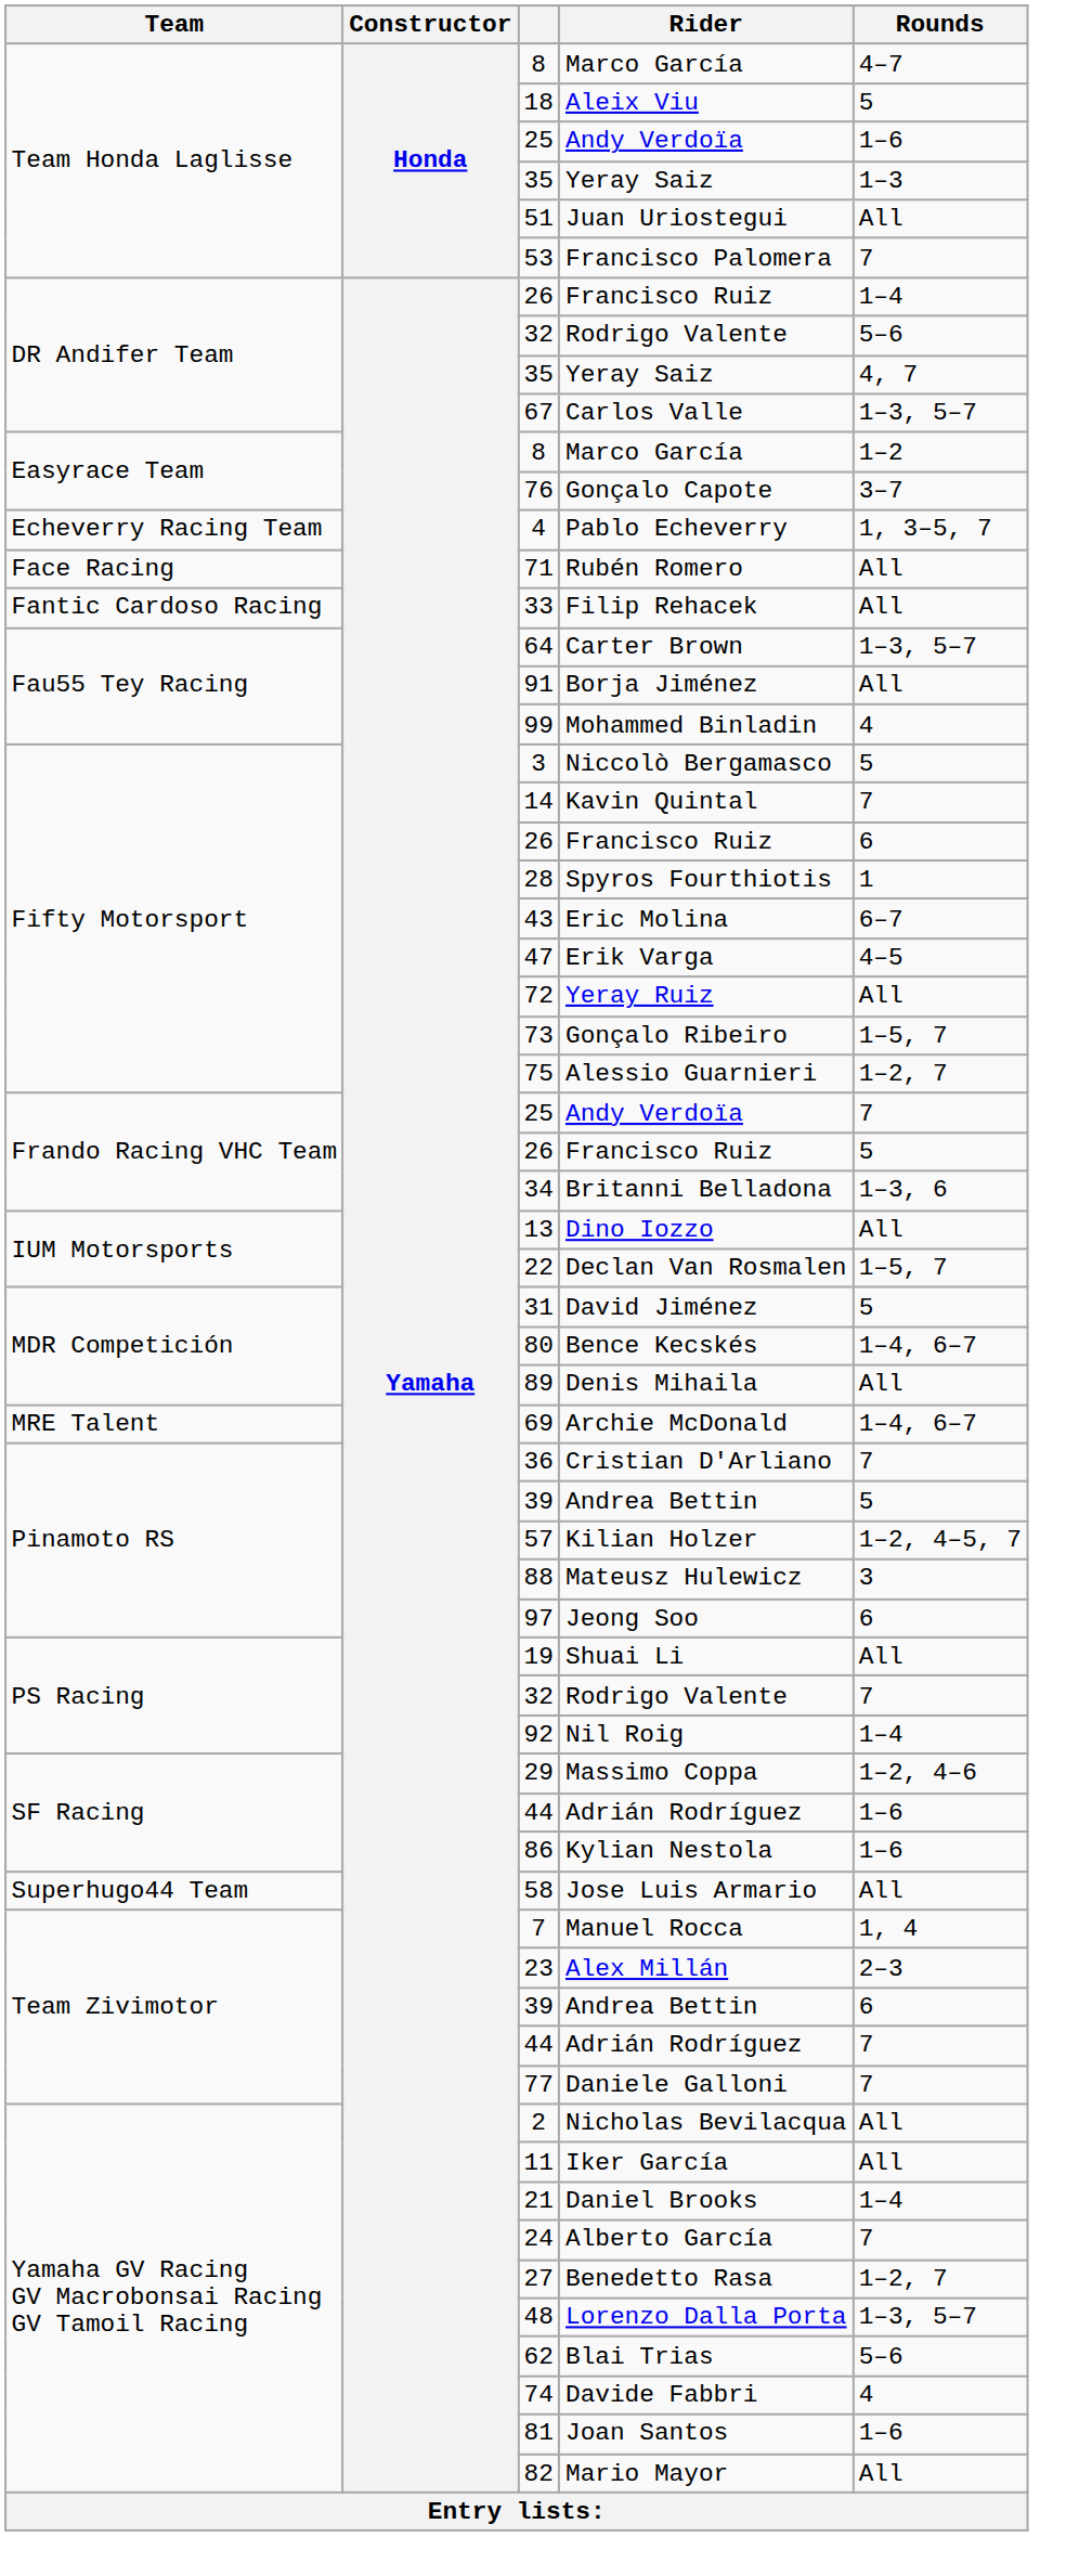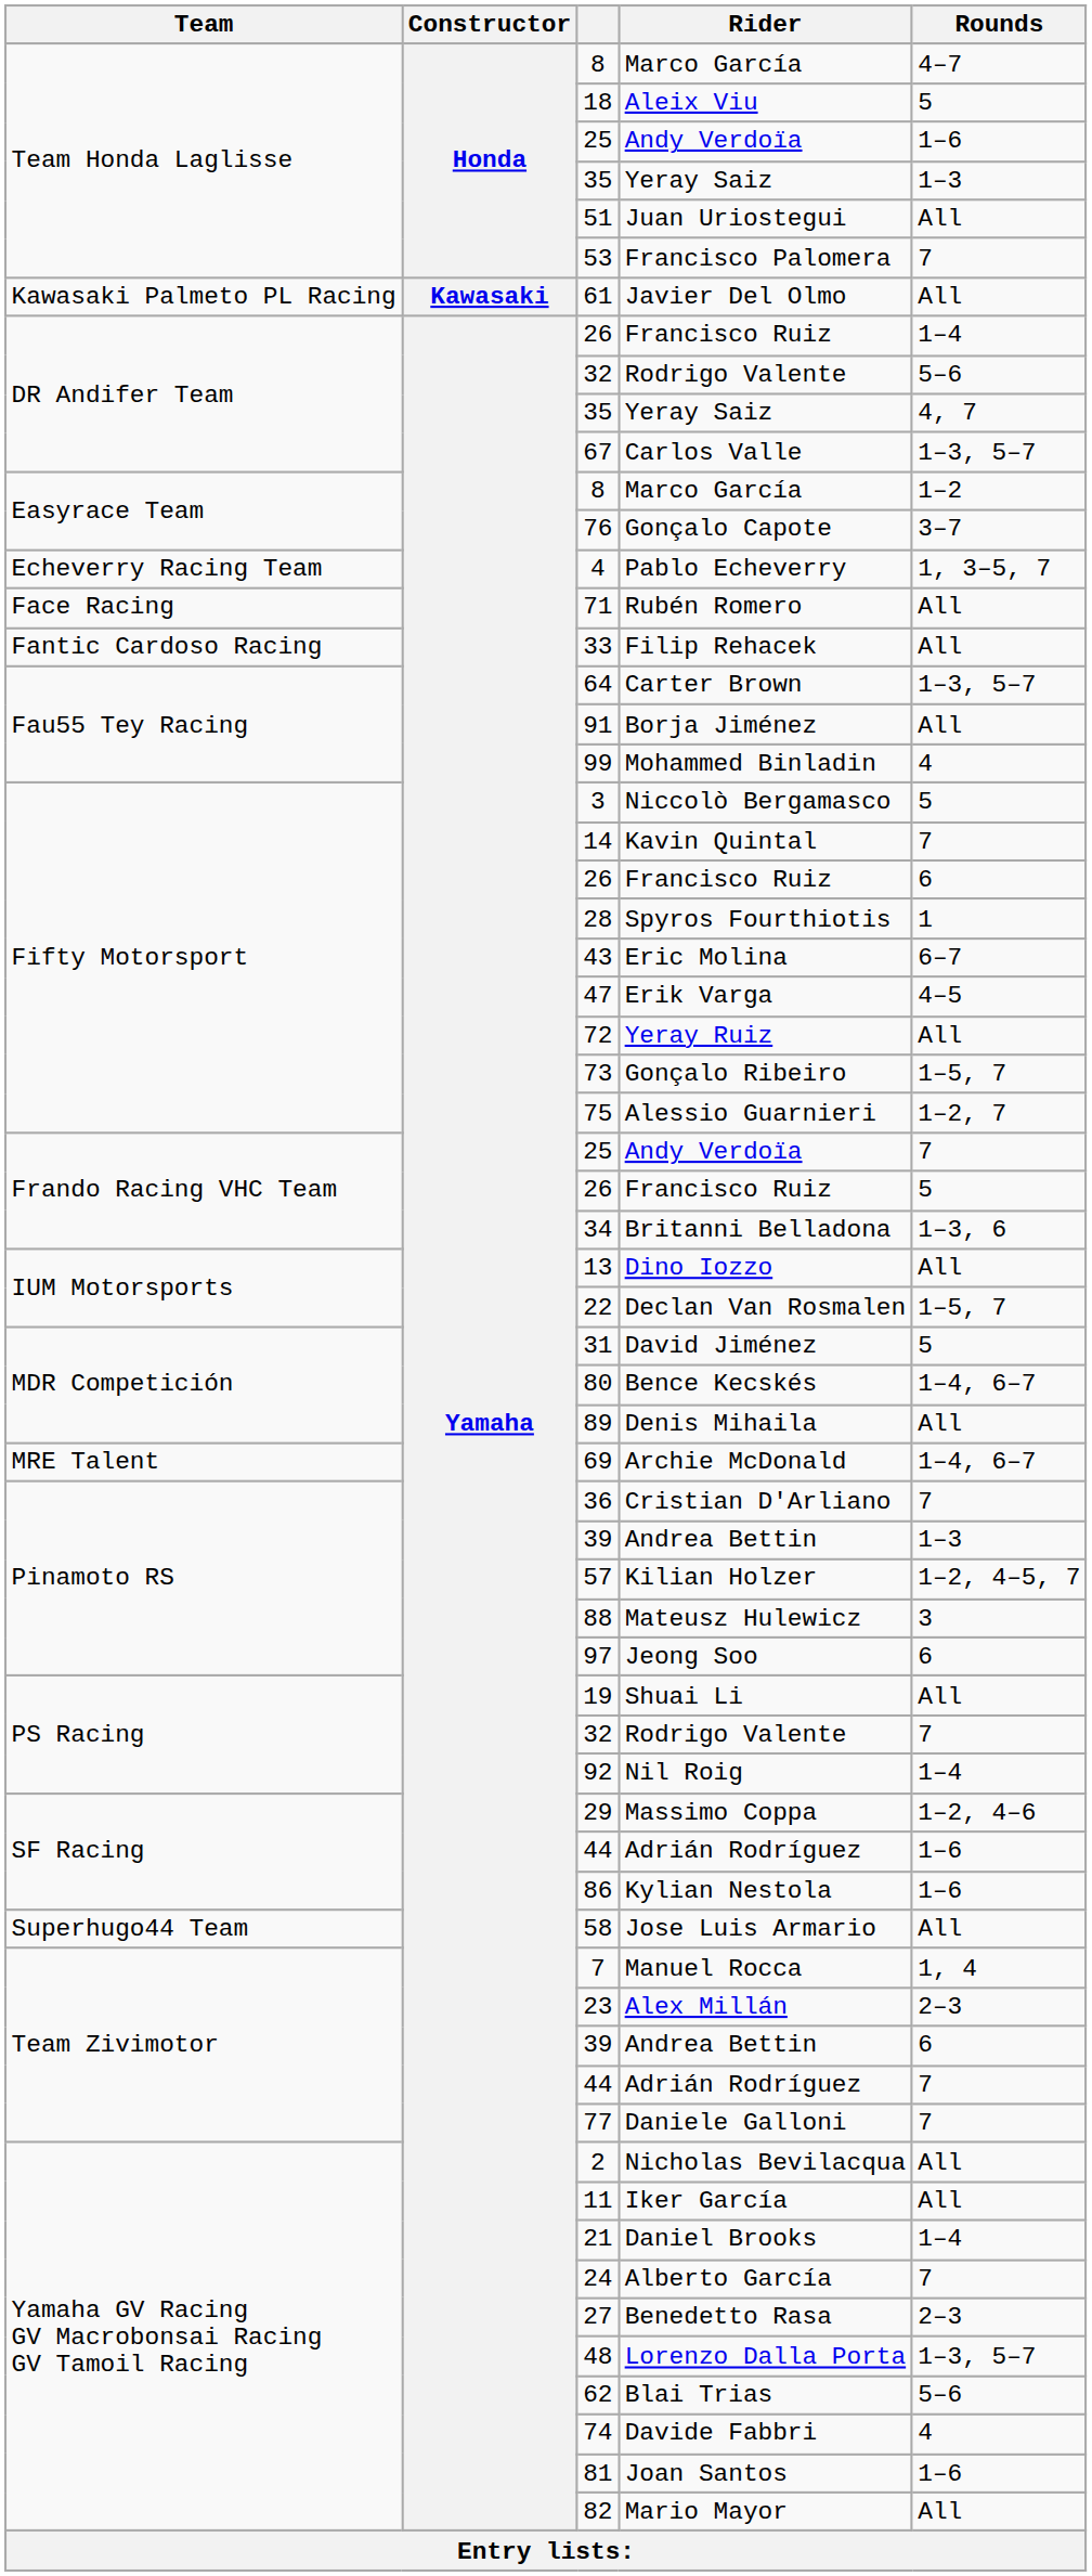 <table class="wikitable" style="font-size:85%;">
 <tr>
 <th>Team</th>
 <th>Constructor</th>
 <th></th>
 <th>Rider</th>
 <th>Rounds</th>
 </tr>
 <tr>
 <td rowspan="6"> Team Honda Laglisse</td>
 <th rowspan="6"><a href='#'>Honda</a></th>
 <td align="center">8</td>
 <td> Marco García</td>
 <td>4–7</td>
 </tr>
 <tr>
 <td align="center">18</td>
 <td> <a href='#'>Aleix Viu</a></td>
 <td>5</td>
 </tr>
 <tr>
 <td align="center">25</td>
 <td> <a href='#'>Andy Verdoïa</a></td>
 <td>1–6</td>
 </tr>
 <tr>
 <td align="center">35</td>
 <td> Yeray Saiz</td>
 <td>1–3</td>
 </tr>
 <tr>
 <td align="center">51</td>
 <td> Juan Uriostegui</td>
 <td>All</td>
 </tr>
 <tr>
 <td align="center">53</td>
 <td> Francisco Palomera</td>
 <td>7</td>
+</tr>
+<tr>
+<td> Kawasaki Palmeto PL Racing</td>
+<th><a href='#'>Kawasaki</a></th>
+<td align="center">61</td>
+<td> Javier Del Olmo</td>
+<td>All</td>
 </tr>
 <tr>
 <td rowspan="4"> DR Andifer Team</td>
 <th rowspan="57"><a href='#'>Yamaha</a></th>
 <td align="center">26</td>
 <td> Francisco Ruiz</td>
 <td>1–4</td>
 </tr>
 <tr>
 <td align="center">32</td>
 <td> Rodrigo Valente</td>
 <td>5–6</td>
 </tr>
 <tr>
 <td align="center">35</td>
 <td> Yeray Saiz</td>
 <td>4, 7</td>
 </tr>
 <tr>
 <td align="center">67</td>
 <td> Carlos Valle</td>
 <td>1–3, 5–7</td>
 </tr>
 <tr>
 <td rowspan="2"> Easyrace Team</td>
 <td align="center">8</td>
 <td> Marco García</td>
 <td>1–2</td>
 </tr>
 <tr>
 <td align="center">76</td>
 <td> Gonçalo Capote</td>
 <td>3–7</td>
 </tr>
 <tr>
 <td> Echeverry Racing Team</td>
 <td align="center">4</td>
 <td> Pablo Echeverry</td>
 <td>1, 3–5, 7</td>
 </tr>
 <tr>
 <td> Face Racing</td>
 <td align="center">71</td>
 <td> Rubén Romero</td>
 <td>All</td>
 </tr>
 <tr>
 <td> Fantic Cardoso Racing</td>
 <td align="center">33</td>
 <td> Filip Rehacek</td>
 <td>All</td>
 </tr>
 <tr>
 <td rowspan="3"> Fau55 Tey Racing</td>
 <td align="center">64</td>
 <td> Carter Brown</td>
 <td>1–3, 5–7</td>
 </tr>
 <tr>
 <td align="center">91</td>
 <td> Borja Jiménez</td>
 <td>All</td>
 </tr>
 <tr>
 <td align="center">99</td>
 <td> Mohammed Binladin</td>
 <td>4</td>
 </tr>
 <tr>
 <td rowspan="9"> Fifty Motorsport</td>
 <td align="center">3</td>
 <td> Niccolò Bergamasco</td>
 <td>5</td>
 </tr>
 <tr>
 <td align="center">14</td>
 <td> Kavin Quintal</td>
 <td>7</td>
 </tr>
 <tr>
 <td align="center">26</td>
 <td> Francisco Ruiz</td>
 <td>6</td>
 </tr>
 <tr>
 <td align="center">28</td>
 <td> Spyros Fourthiotis</td>
 <td>1</td>
 </tr>
 <tr>
 <td align="center">43</td>
 <td> Eric Molina</td>
 <td>6–7</td>
 </tr>
 <tr>
 <td align="center">47</td>
 <td> Erik Varga</td>
 <td>4–5</td>
 </tr>
 <tr>
 <td align="center">72</td>
 <td> <a href='#'>Yeray Ruiz</a></td>
 <td>All</td>
 </tr>
 <tr>
 <td align="center">73</td>
 <td> Gonçalo Ribeiro</td>
 <td>1–5, 7</td>
 </tr>
 <tr>
 <td align="center">75</td>
 <td> Alessio Guarnieri</td>
 <td>1–2, 7</td>
 </tr>
 <tr>
 <td rowspan="3"> Frando Racing VHC Team</td>
 <td align="center">25</td>
 <td> <a href='#'>Andy Verdoïa</a></td>
 <td>7</td>
 </tr>
 <tr>
 <td align="center">26</td>
 <td> Francisco Ruiz</td>
 <td>5</td>
 </tr>
 <tr>
 <td align="center">34</td>
 <td> Britanni Belladona</td>
 <td>1–3, 6</td>
 </tr>
 <tr>
 <td rowspan="2"> IUM Motorsports</td>
 <td align="center">13</td>
 <td> <a href='#'>Dino Iozzo</a></td>
 <td>All</td>
 </tr>
 <tr>
 <td align="center">22</td>
 <td> Declan Van Rosmalen</td>
 <td>1–5, 7</td>
 </tr>
 <tr>
 <td rowspan="3"> MDR Competición</td>
 <td align="center">31</td>
 <td> David Jiménez</td>
 <td>5</td>
 </tr>
 <tr>
 <td align="center">80</td>
 <td> Bence Kecskés</td>
 <td>1–4, 6–7</td>
 </tr>
 <tr>
 <td align="center">89</td>
 <td> Denis Mihaila</td>
 <td>All</td>
 </tr>
 <tr>
 <td> MRE Talent</td>
 <td align="center">69</td>
 <td> Archie McDonald</td>
 <td>1–4, 6–7</td>
 </tr>
 <tr>
 <td rowspan="5"> Pinamoto RS</td>
 <td align="center">36</td>
 <td> Cristian D'Arliano</td>
 <td>7</td>
 </tr>
 <tr>
 <td align="center">39</td>
 <td> Andrea Bettin</td>
-<td>5</td>
+<td>1–3</td>
 </tr>
 <tr>
 <td align="center">57</td>
 <td> Kilian Holzer</td>
 <td>1–2, 4–5, 7</td>
 </tr>
 <tr>
 <td align="center">88</td>
 <td> Mateusz Hulewicz</td>
 <td>3</td>
 </tr>
 <tr>
 <td align="center">97</td>
 <td> Jeong Soo</td>
 <td>6</td>
 </tr>
 <tr>
 <td rowspan="3"> PS Racing</td>
 <td align="center">19</td>
 <td> Shuai Li</td>
 <td>All</td>
 </tr>
 <tr>
 <td align="center">32</td>
 <td> Rodrigo Valente</td>
 <td>7</td>
 </tr>
 <tr>
 <td align="center">92</td>
 <td> Nil Roig</td>
 <td>1–4</td>
 </tr>
 <tr>
 <td rowspan="3"> SF Racing</td>
 <td align="center">29</td>
 <td> Massimo Coppa</td>
 <td>1–2, 4–6</td>
 </tr>
 <tr>
 <td align="center">44</td>
 <td> Adrián Rodríguez</td>
 <td>1–6</td>
 </tr>
 <tr>
 <td align="center">86</td>
 <td> Kylian Nestola</td>
 <td>1–6</td>
 </tr>
 <tr>
 <td> Superhugo44 Team</td>
 <td align="center">58</td>
 <td> Jose Luis Armario</td>
 <td>All</td>
 </tr>
 <tr>
 <td rowspan="5"> Team Zivimotor</td>
 <td align="center">7</td>
 <td> Manuel Rocca</td>
 <td>1, 4</td>
 </tr>
 <tr>
 <td align="center">23</td>
 <td> <a href='#'>Alex Millán</a></td>
 <td>2–3</td>
 </tr>
 <tr>
 <td align="center">39</td>
 <td> Andrea Bettin</td>
 <td>6</td>
 </tr>
 <tr>
 <td align="center">44</td>
 <td> Adrián Rodríguez</td>
 <td>7</td>
 </tr>
 <tr>
 <td align="center">77</td>
 <td> Daniele Galloni</td>
 <td>7</td>
 </tr>
 <tr>
 <td rowspan="10"> Yamaha GV Racing<br>GV Macrobonsai Racing<br>GV Tamoil Racing</td>
 <td align="center">2</td>
 <td> Nicholas Bevilacqua</td>
 <td>All</td>
 </tr>
 <tr>
 <td align="center">11</td>
 <td> Iker García</td>
 <td>All</td>
 </tr>
 <tr>
 <td align="center">21</td>
 <td> Daniel Brooks</td>
 <td>1–4</td>
 </tr>
 <tr>
 <td align="center">24</td>
 <td> Alberto García</td>
 <td>7</td>
 </tr>
 <tr>
 <td align="center">27</td>
 <td> Benedetto Rasa</td>
-<td>1–2, 7</td>
+<td>2–3</td>
 </tr>
 <tr>
 <td align="center">48</td>
 <td> <a href='#'>Lorenzo Dalla Porta</a></td>
 <td>1–3, 5–7</td>
 </tr>
 <tr>
 <td align="center">62</td>
 <td> Blai Trias</td>
 <td>5–6</td>
 </tr>
 <tr>
 <td align="center">74</td>
 <td> Davide Fabbri</td>
 <td>4</td>
 </tr>
 <tr>
 <td align="center">81</td>
 <td> Joan Santos</td>
 <td>1–6</td>
 </tr>
 <tr>
 <td align="center">82</td>
 <td> Mario Mayor</td>
 <td>All</td>
 </tr>
 <tr>
 <th colspan="5">Entry lists:</th>
 </tr>
 </table>
